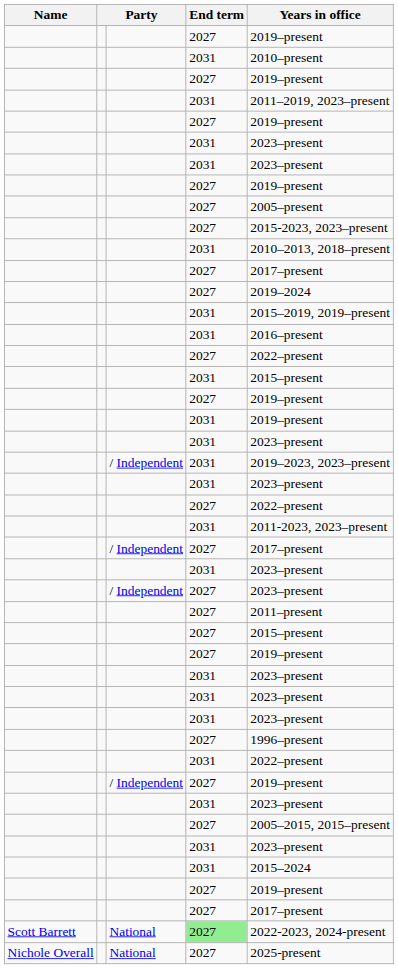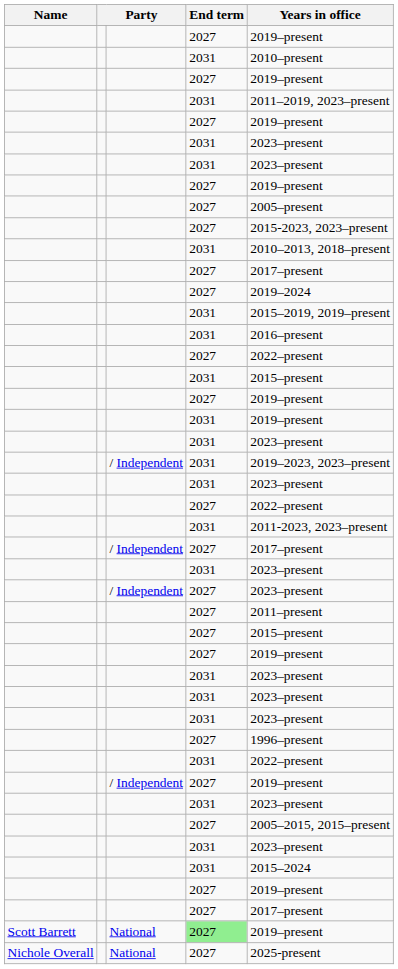 <table class="wikitable sortable">
 <tr>
 <th>Name</th>
 <th colspan=2>Party</th>
 <th>End term</th>
 <th>Years in office</th>
 </tr>
 <tr>
 <td></td>
 <td> </td>
 <td></td>
 <td>2027</td>
 <td>2019–present</td>
 </tr>
 <tr>
 <td></td>
 <td> </td>
 <td></td>
 <td>2031</td>
 <td>2010–present</td>
 </tr>
 <tr>
 <td></td>
 <td> </td>
 <td></td>
 <td>2027</td>
 <td>2019–present</td>
 </tr>
 <tr>
 <td></td>
 <td> </td>
 <td></td>
 <td>2031</td>
 <td>2011–2019, 2023–present</td>
 </tr>
 <tr>
 <td></td>
 <td> </td>
 <td></td>
 <td>2027</td>
 <td>2019–present</td>
 </tr>
 <tr>
 <td></td>
 <td> </td>
 <td></td>
 <td>2031</td>
 <td>2023–present</td>
 </tr>
 <tr>
 <td></td>
 <td> </td>
 <td></td>
 <td>2031</td>
 <td>2023–present</td>
 </tr>
 <tr>
 <td></td>
 <td> </td>
 <td></td>
 <td>2027</td>
 <td>2019–present</td>
 </tr>
 <tr>
 <td></td>
 <td> </td>
 <td></td>
 <td>2027</td>
 <td>2005–present</td>
 </tr>
 <tr>
 <td></td>
 <td> </td>
 <td></td>
 <td>2027</td>
 <td>2015-2023, 2023–present</td>
 </tr>
 <tr>
 <td></td>
 <td> </td>
 <td></td>
 <td>2031</td>
 <td>2010–2013, 2018–present</td>
 </tr>
 <tr>
 <td></td>
 <td> </td>
 <td></td>
 <td>2027</td>
 <td>2017–present</td>
 </tr>
 <tr>
 <td></td>
 <td> </td>
 <td></td>
 <td>2027</td>
 <td>2019–2024</td>
 </tr>
 <tr>
 <td></td>
 <td> </td>
 <td></td>
 <td>2031</td>
 <td>2015–2019, 2019–present</td>
 </tr>
 <tr>
 <td></td>
 <td> </td>
 <td></td>
 <td>2031</td>
 <td>2016–present</td>
 </tr>
 <tr>
 <td></td>
 <td> </td>
 <td></td>
 <td>2027</td>
 <td>2022–present</td>
 </tr>
 <tr>
 <td></td>
 <td> </td>
 <td></td>
 <td>2031</td>
 <td>2015–present</td>
 </tr>
 <tr>
 <td></td>
 <td> </td>
 <td></td>
 <td>2027</td>
 <td>2019–present</td>
 </tr>
 <tr>
 <td></td>
 <td> </td>
 <td></td>
 <td>2031</td>
 <td>2019–present</td>
 </tr>
 <tr>
 <td></td>
 <td> </td>
 <td></td>
 <td>2031</td>
 <td>2023–present</td>
 </tr>
 <tr>
 <td></td>
 <td> </td>
 <td> / <a href='#'>Independent</a></td>
 <td>2031</td>
 <td>2019–2023, 2023–present</td>
 </tr>
 <tr>
 <td></td>
 <td> </td>
 <td></td>
 <td>2031</td>
 <td>2023–present</td>
 </tr>
 <tr>
 <td></td>
 <td> </td>
 <td></td>
 <td>2027</td>
 <td>2022–present</td>
 </tr>
 <tr>
 <td></td>
 <td> </td>
 <td></td>
 <td>2031</td>
 <td>2011-2023, 2023–present</td>
 </tr>
 <tr>
 <td></td>
 <td> </td>
 <td> / <a href='#'>Independent</a></td>
 <td>2027</td>
 <td>2017–present</td>
 </tr>
 <tr>
 <td></td>
 <td> </td>
 <td></td>
 <td>2031</td>
 <td>2023–present</td>
 </tr>
 <tr>
 <td></td>
 <td> </td>
 <td> / <a href='#'>Independent</a></td>
 <td>2027</td>
 <td>2023–present</td>
 </tr>
 <tr>
 <td></td>
 <td> </td>
 <td></td>
 <td>2027</td>
 <td>2011–present</td>
 </tr>
 <tr>
 <td></td>
 <td> </td>
 <td></td>
 <td>2027</td>
 <td>2015–present</td>
 </tr>
 <tr>
 <td></td>
 <td> </td>
 <td></td>
 <td>2027</td>
 <td>2019–present</td>
 </tr>
 <tr>
 <td></td>
 <td> </td>
 <td></td>
 <td>2031</td>
 <td>2023–present</td>
 </tr>
 <tr>
 <td></td>
 <td> </td>
 <td></td>
 <td>2031</td>
 <td>2023–present</td>
 </tr>
 <tr>
 <td></td>
 <td> </td>
 <td></td>
 <td>2031</td>
 <td>2023–present</td>
 </tr>
 <tr>
 <td></td>
 <td> </td>
 <td></td>
 <td>2027</td>
 <td>1996–present</td>
 </tr>
 <tr>
 <td></td>
 <td> </td>
 <td></td>
 <td>2031</td>
 <td>2022–present</td>
 </tr>
 <tr>
 <td></td>
 <td> </td>
 <td> / <a href='#'>Independent</a></td>
 <td>2027</td>
 <td>2019–present</td>
 </tr>
 <tr>
 <td></td>
 <td> </td>
 <td></td>
 <td>2031</td>
 <td>2023–present</td>
 </tr>
 <tr>
 <td></td>
 <td> </td>
 <td></td>
 <td>2027</td>
 <td>2005–2015, 2015–present</td>
 </tr>
 <tr>
 <td></td>
 <td> </td>
 <td></td>
 <td>2031</td>
 <td>2023–present</td>
 </tr>
 <tr>
 <td></td>
 <td> </td>
 <td></td>
 <td>2031</td>
 <td>2015–2024</td>
 </tr>
 <tr>
 <td></td>
 <td> </td>
 <td></td>
 <td>2027</td>
 <td>2019–present</td>
 </tr>
 <tr>
 <td></td>
 <td> </td>
 <td></td>
 <td>2027</td>
 <td>2017–present</td>
 </tr>
 <tr>
 <td><a href='#'>Scott Barrett</a></td>
 <td></td>
 <td><a href='#'>National</a></td>
 <td style="background: lightgreen;">2027</td>
-<td>2022-2023, 2024-present</td>
+<td>2019–present</td>
 </tr>
 <tr>
 <td><a href='#'>Nichole Overall</a></td>
 <td></td>
 <td><a href='#'>National</a></td>
 <td>2027</td>
 <td>2025-present</td>
 </tr>
 </table>
